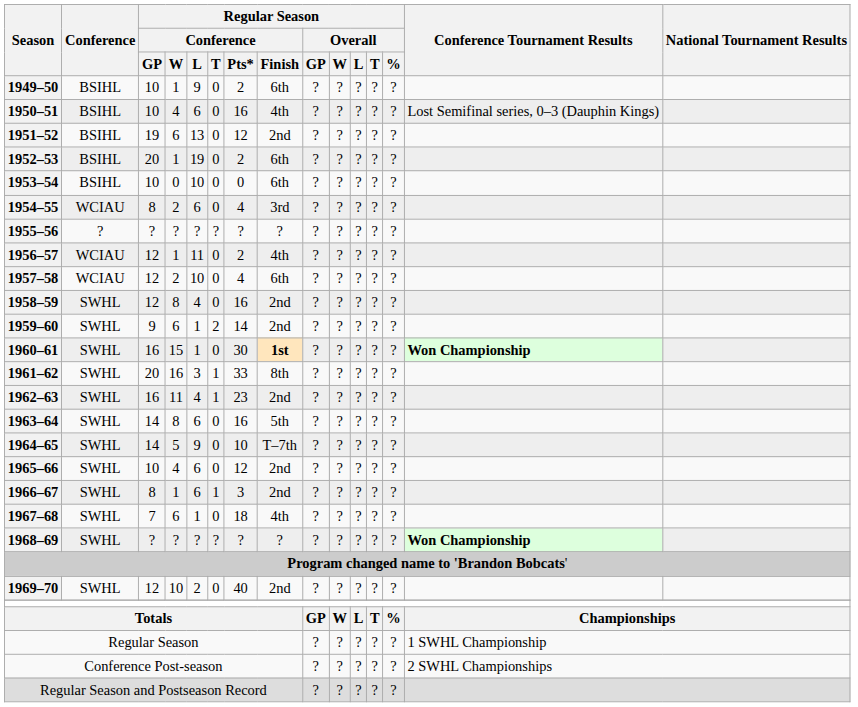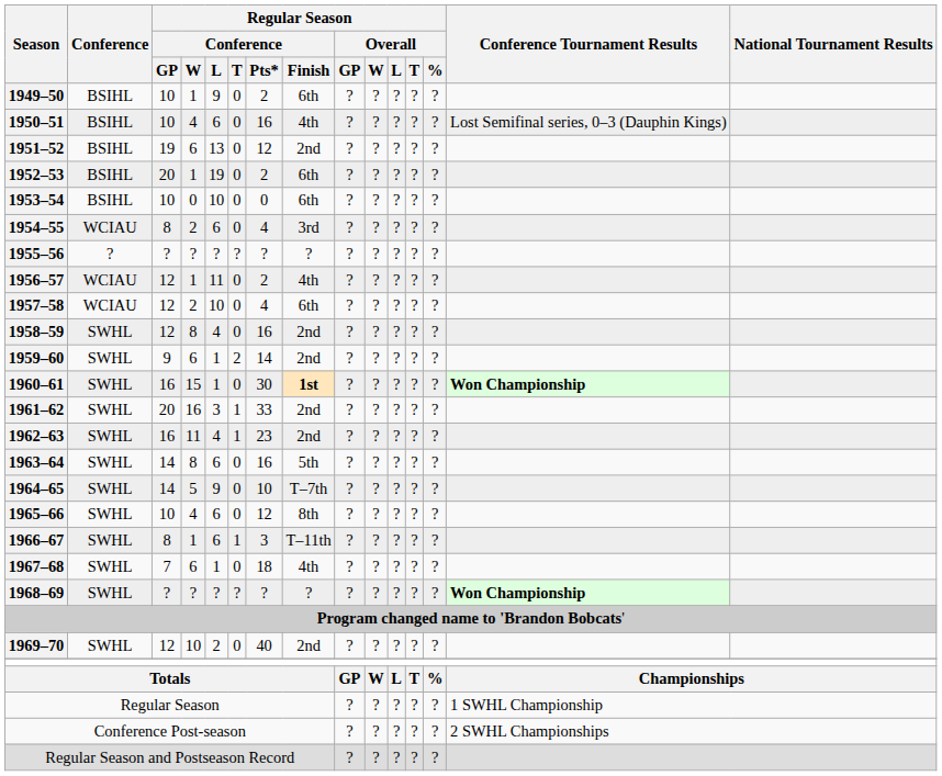 <table class="wikitable" style="text-align: center; font-size: 95%">
 <tr>
 <th rowspan="3">Season</th>
 <th rowspan="3">Conference</th>
 <th colspan="11">Regular Season</th>
 <th rowspan="3">Conference Tournament Results</th>
 <th rowspan="3">National Tournament Results</th>
 </tr>
 <tr>
 <th colspan="6">Conference</th>
 <th colspan="5">Overall</th>
 </tr>
 <tr>
 <th>GP</th>
 <th>W</th>
 <th>L</th>
 <th>T</th>
 <th>Pts*</th>
 <th>Finish</th>
 <th>GP</th>
 <th>W</th>
 <th>L</th>
 <th>T</th>
 <th>%</th>
 </tr>
 <tr>
 <th>1949–50</th>
 <td>BSIHL</td>
 <td>10</td>
 <td>1</td>
 <td>9</td>
 <td>0</td>
 <td>2</td>
 <td>6th</td>
 <td>?</td>
 <td>?</td>
 <td>?</td>
 <td>?</td>
 <td>?</td>
 <td align="left"></td>
 <td align="left"></td>
 </tr>
 <tr bgcolor=eeeeee>
 <th>1950–51</th>
 <td>BSIHL</td>
 <td>10</td>
 <td>4</td>
 <td>6</td>
 <td>0</td>
 <td>16</td>
 <td>4th</td>
 <td>?</td>
 <td>?</td>
 <td>?</td>
 <td>?</td>
 <td>?</td>
 <td align="left">Lost Semifinal series, 0–3 (Dauphin Kings)</td>
 <td align="left"></td>
 </tr>
 <tr>
 <th>1951–52</th>
 <td>BSIHL</td>
 <td>19</td>
 <td>6</td>
 <td>13</td>
 <td>0</td>
 <td>12</td>
 <td>2nd</td>
 <td>?</td>
 <td>?</td>
 <td>?</td>
 <td>?</td>
 <td>?</td>
 <td align="left"></td>
 <td align="left"></td>
 </tr>
 <tr bgcolor=eeeeee>
 <th>1952–53</th>
 <td>BSIHL</td>
 <td>20</td>
 <td>1</td>
 <td>19</td>
 <td>0</td>
 <td>2</td>
 <td>6th</td>
 <td>?</td>
 <td>?</td>
 <td>?</td>
 <td>?</td>
 <td>?</td>
 <td align="left"></td>
 <td align="left"></td>
 </tr>
 <tr>
 <th>1953–54</th>
 <td>BSIHL</td>
 <td>10</td>
 <td>0</td>
 <td>10</td>
 <td>0</td>
 <td>0</td>
 <td>6th</td>
 <td>?</td>
 <td>?</td>
 <td>?</td>
 <td>?</td>
 <td>?</td>
 <td align="left"></td>
 <td align="left"></td>
 </tr>
 <tr bgcolor=eeeeee>
 <th>1954–55</th>
 <td>WCIAU</td>
 <td>8</td>
 <td>2</td>
 <td>6</td>
 <td>0</td>
 <td>4</td>
 <td>3rd</td>
 <td>?</td>
 <td>?</td>
 <td>?</td>
 <td>?</td>
 <td>?</td>
 <td align="left"></td>
 <td align="left"></td>
 </tr>
 <tr>
 <th>1955–56</th>
 <td>?</td>
 <td>?</td>
 <td>?</td>
 <td>?</td>
 <td>?</td>
 <td>?</td>
 <td>?</td>
 <td>?</td>
 <td>?</td>
 <td>?</td>
 <td>?</td>
 <td>?</td>
 <td align="left"></td>
 <td align="left"></td>
 </tr>
 <tr bgcolor=eeeeee>
 <th>1956–57</th>
 <td>WCIAU</td>
 <td>12</td>
 <td>1</td>
 <td>11</td>
 <td>0</td>
 <td>2</td>
 <td>4th</td>
 <td>?</td>
 <td>?</td>
 <td>?</td>
 <td>?</td>
 <td>?</td>
 <td align="left"></td>
 <td align="left"></td>
 </tr>
 <tr>
 <th>1957–58</th>
 <td>WCIAU</td>
 <td>12</td>
 <td>2</td>
 <td>10</td>
 <td>0</td>
 <td>4</td>
 <td>6th</td>
 <td>?</td>
 <td>?</td>
 <td>?</td>
 <td>?</td>
 <td>?</td>
 <td align="left"></td>
 <td align="left"></td>
 </tr>
 <tr bgcolor=eeeeee>
 <th>1958–59</th>
 <td>SWHL</td>
 <td>12</td>
 <td>8</td>
 <td>4</td>
 <td>0</td>
 <td>16</td>
 <td>2nd</td>
 <td>?</td>
 <td>?</td>
 <td>?</td>
 <td>?</td>
 <td>?</td>
 <td align="left"></td>
 <td align="left"></td>
 </tr>
 <tr>
 <th>1959–60</th>
 <td>SWHL</td>
 <td>9</td>
 <td>6</td>
 <td>1</td>
 <td>2</td>
 <td>14</td>
 <td>2nd</td>
 <td>?</td>
 <td>?</td>
 <td>?</td>
 <td>?</td>
 <td>?</td>
 <td align="left"></td>
 <td align="left"></td>
 </tr>
 <tr bgcolor=eeeeee>
 <th>1960–61</th>
 <td>SWHL</td>
 <td>16</td>
 <td>15</td>
 <td>1</td>
 <td>0</td>
 <td>30</td>
 <td style="background: #FFE6BD;"><strong>1st</strong></td>
 <td>?</td>
 <td>?</td>
 <td>?</td>
 <td>?</td>
 <td>?</td>
 <td bgcolor="#ddffdd" align="left"><strong>Won Championship</strong></td>
 <td align="left"></td>
 </tr>
 <tr>
 <th>1961–62</th>
 <td>SWHL</td>
 <td>20</td>
 <td>16</td>
 <td>3</td>
 <td>1</td>
 <td>33</td>
-<td>8th</td>
+<td>2nd</td>
 <td>?</td>
 <td>?</td>
 <td>?</td>
 <td>?</td>
 <td>?</td>
 <td align="left"></td>
 <td align="left"></td>
 </tr>
 <tr bgcolor=eeeeee>
 <th>1962–63</th>
 <td>SWHL</td>
 <td>16</td>
 <td>11</td>
 <td>4</td>
 <td>1</td>
 <td>23</td>
 <td>2nd</td>
 <td>?</td>
 <td>?</td>
 <td>?</td>
 <td>?</td>
 <td>?</td>
 <td align="left"></td>
 <td align="left"></td>
 </tr>
 <tr>
 <th>1963–64</th>
 <td>SWHL</td>
 <td>14</td>
 <td>8</td>
 <td>6</td>
 <td>0</td>
 <td>16</td>
 <td>5th</td>
 <td>?</td>
 <td>?</td>
 <td>?</td>
 <td>?</td>
 <td>?</td>
 <td align="left"></td>
 <td align="left"></td>
 </tr>
 <tr bgcolor=eeeeee>
 <th>1964–65</th>
 <td>SWHL</td>
 <td>14</td>
 <td>5</td>
 <td>9</td>
 <td>0</td>
 <td>10</td>
 <td>T–7th</td>
 <td>?</td>
 <td>?</td>
 <td>?</td>
 <td>?</td>
 <td>?</td>
 <td align="left"></td>
 <td align="left"></td>
 </tr>
 <tr>
 <th>1965–66</th>
 <td>SWHL</td>
 <td>10</td>
 <td>4</td>
 <td>6</td>
 <td>0</td>
 <td>12</td>
-<td>2nd</td>
+<td>8th</td>
 <td>?</td>
 <td>?</td>
 <td>?</td>
 <td>?</td>
 <td>?</td>
 <td align="left"></td>
 <td align="left"></td>
 </tr>
 <tr bgcolor=eeeeee>
 <th>1966–67</th>
 <td>SWHL</td>
 <td>8</td>
 <td>1</td>
 <td>6</td>
 <td>1</td>
 <td>3</td>
-<td>2nd</td>
+<td>T–11th</td>
 <td>?</td>
 <td>?</td>
 <td>?</td>
 <td>?</td>
 <td>?</td>
 <td align="left"></td>
 <td align="left"></td>
 </tr>
 <tr>
 <th>1967–68</th>
 <td>SWHL</td>
 <td>7</td>
 <td>6</td>
 <td>1</td>
 <td>0</td>
 <td>18</td>
 <td>4th</td>
 <td>?</td>
 <td>?</td>
 <td>?</td>
 <td>?</td>
 <td>?</td>
 <td align="left"></td>
 <td align="left"></td>
 </tr>
 <tr bgcolor=eeeeee>
 <th>1968–69</th>
 <td>SWHL</td>
 <td>?</td>
 <td>?</td>
 <td>?</td>
 <td>?</td>
 <td>?</td>
 <td>?</td>
 <td>?</td>
 <td>?</td>
 <td>?</td>
 <td>?</td>
 <td>?</td>
 <td bgcolor="#ddffdd" align="left"><strong>Won Championship</strong></td>
 <td align="left"></td>
 </tr>
 <tr>
 <td bgcolor=cccccc colspan="18"><strong>Program changed name to 'Brandon Bobcats</strong>'</td>
 </tr>
 <tr>
 <th>1969–70</th>
 <td>SWHL</td>
 <td>12</td>
 <td>10</td>
 <td>2</td>
 <td>0</td>
 <td>40</td>
 <td>2nd</td>
 <td>?</td>
 <td>?</td>
 <td>?</td>
 <td>?</td>
 <td>?</td>
 <td align="left"></td>
 <td align="left"></td>
 </tr>
 <tr>
 </tr>
 <tr ->
 </tr>
 <tr>
 <td colspan="15" style="background:#fff;"></td>
 </tr>
 <tr>
 <th colspan="8">Totals</th>
 <th>GP</th>
 <th>W</th>
 <th>L</th>
 <th>T</th>
 <th>%</th>
 <th colspan="2">Championships</th>
 </tr>
 <tr>
 <td colspan="8">Regular Season</td>
 <td>?</td>
 <td>?</td>
 <td>?</td>
 <td>?</td>
 <td>?</td>
 <td colspan="2" align="left">1 SWHL Championship</td>
 </tr>
 <tr>
 <td colspan="8">Conference Post-season</td>
 <td>?</td>
 <td>?</td>
 <td>?</td>
 <td>?</td>
 <td>?</td>
 <td colspan="2" align="left">2 SWHL Championships</td>
 </tr>
 <tr bgcolor=dddddd>
 <td colspan="8">Regular Season and Postseason Record</td>
 <td>?</td>
 <td>?</td>
 <td>?</td>
 <td>?</td>
 <td>?</td>
 <td colspan="2" align="left"></td>
 </tr>
 </table>
